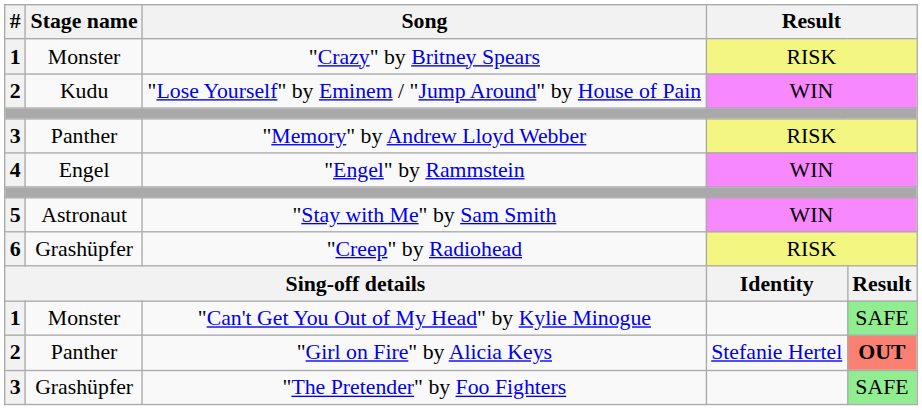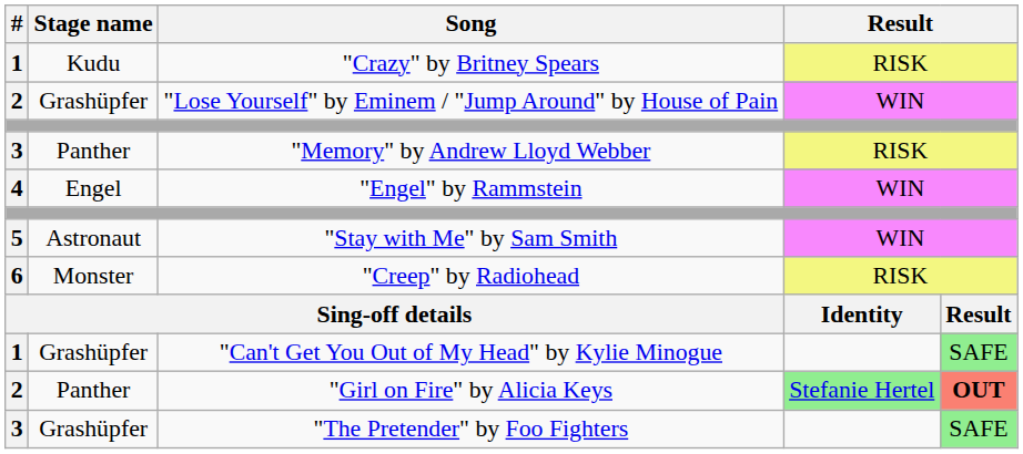 <table class="wikitable plainrowheaders" style="text-align: center;">
 <tr>
 <th>#</th>
 <th>Stage name</th>
 <th>Song</th>
 <th colspan="2">Result</th>
 </tr>
 <tr>
 <th>1</th>
-<td>Monster</td>
+<td>Kudu</td>
 <td>"<a href='#'>Crazy</a>" by <a href='#'>Britney Spears</a></td>
 <td colspan="2" bgcolor="#F3F781">RISK</td>
 </tr>
 <tr>
 <th>2</th>
-<td>Kudu</td>
+<td>Grashüpfer</td>
 <td>"<a href='#'>Lose Yourself</a>" by <a href='#'>Eminem</a> / "<a href='#'>Jump Around</a>" by <a href='#'>House of Pain</a></td>
 <td colspan="2" bgcolor=#F888FD>WIN</td>
 </tr>
 <tr>
 <td colspan="5" style="background:darkgray"></td>
 </tr>
 <tr>
 <th>3</th>
 <td>Panther</td>
 <td>"<a href='#'>Memory</a>" by <a href='#'>Andrew Lloyd Webber</a></td>
 <td colspan="2" bgcolor="#F3F781">RISK</td>
 </tr>
 <tr>
 <th>4</th>
 <td>Engel</td>
 <td>"<a href='#'>Engel</a>" by <a href='#'>Rammstein</a></td>
 <td colspan="2" bgcolor=#F888FD>WIN</td>
 </tr>
 <tr>
 <td colspan="5" style="background:darkgray"></td>
 </tr>
 <tr>
 <th>5</th>
 <td>Astronaut</td>
 <td>"<a href='#'>Stay with Me</a>" by <a href='#'>Sam Smith</a></td>
 <td colspan="2" bgcolor=#F888FD>WIN</td>
 </tr>
 <tr>
 <th>6</th>
-<td>Grashüpfer</td>
+<td>Monster</td>
 <td>"<a href='#'>Creep</a>" by <a href='#'>Radiohead</a></td>
 <td colspan="2" bgcolor="#F3F781">RISK</td>
 </tr>
 <tr>
 <th colspan="3">Sing-off details</th>
 <th>Identity</th>
 <th>Result</th>
 </tr>
 <tr>
 <th>1</th>
-<td>Monster</td>
+<td>Grashüpfer</td>
 <td>"<a href='#'>Can't Get You Out of My Head</a>" by <a href='#'>Kylie Minogue</a></td>
 <td></td>
 <td bgcolor=lightgreen>SAFE</td>
 </tr>
 <tr>
 <th>2</th>
 <td>Panther</td>
 <td>"<a href='#'>Girl on Fire</a>" by <a href='#'>Alicia Keys</a></td>
-<td><a href='#'>Stefanie Hertel</a></td>
+<td style="background: lightgreen;"><a href='#'>Stefanie Hertel</a></td>
 <td bgcolor=salmon><strong>OUT</strong></td>
 </tr>
 <tr>
 <th>3</th>
 <td>Grashüpfer</td>
 <td>"<a href='#'>The Pretender</a>" by <a href='#'>Foo Fighters</a></td>
 <td></td>
 <td bgcolor=lightgreen>SAFE</td>
 </tr>
 </table>
